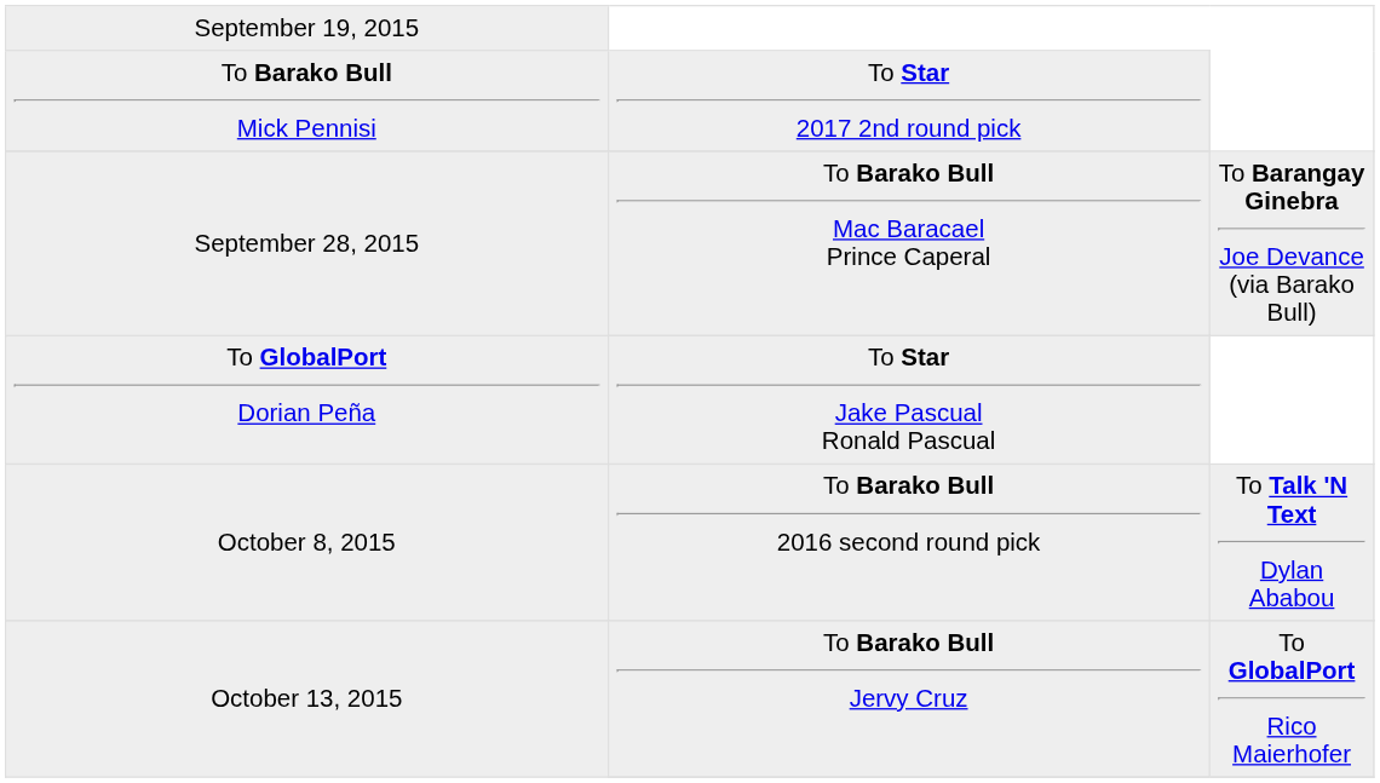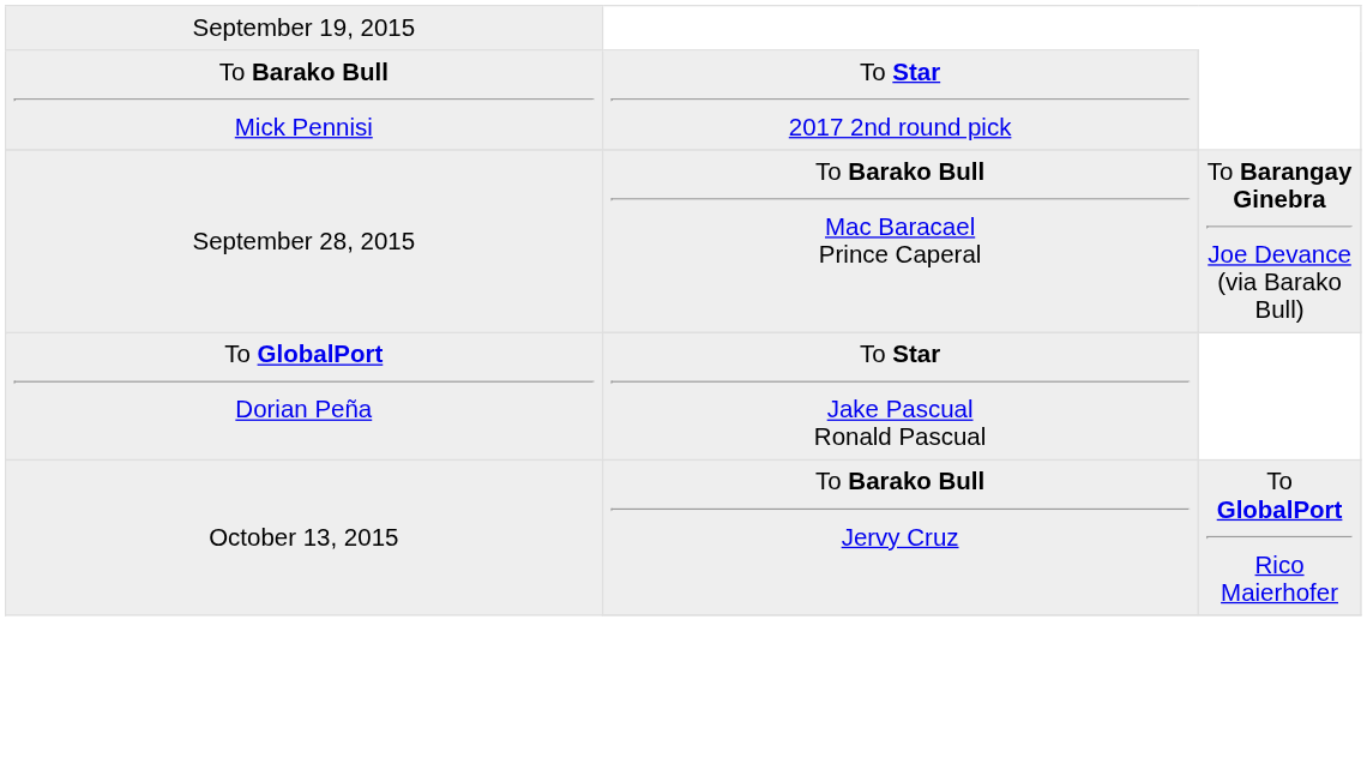 <table border=1 style="border-collapse:collapse; text-align: center; width: 100%" bordercolor="#DFDFDF"  cellpadding="5">
 <tr bgcolor="eeeeee">
 <td rowspan=2>September 19, 2015 <br></td>
 </tr>
 <tr>
 </tr>
 <tr bgcolor="eeeeee">
 <td style="width:44%" valign="top">To <strong>Barako Bull</strong><hr><a href='#'>Mick Pennisi</a></td>
 <td style="width:44%" valign="top">To <strong><a href='#'>Star</a></strong><hr><a href='#'>2017 2nd round pick</a></td>
 </tr>
 <tr>
 </tr>
 <tr bgcolor="eeeeee">
 <td rowspan=2>September 28, 2015 <br></td>
 <td style="width:44%" valign="top">To <strong>Barako Bull</strong><hr><a href='#'>Mac Baracael</a><br>Prince Caperal</td>
 <td style="width:44%" valign="top">To <strong>Barangay Ginebra</strong><hr><a href='#'>Joe Devance</a> (via Barako Bull)</td>
 </tr>
 <tr>
 </tr>
 <tr bgcolor="eeeeee">
 <td style="width:44%" valign="top">To <strong><a href='#'>GlobalPort</a></strong><hr><a href='#'>Dorian Peña</a></td>
 <td style="width:44%" valign="top">To <strong>Star</strong><hr><a href='#'>Jake Pascual</a><br>Ronald Pascual</td>
 </tr>
 <tr>
 </tr>
-<tr bgcolor="eeeeee">
-<td>October 8, 2015</td>
-<td style="width:44%" valign="top">To <strong>Barako Bull</strong><hr>2016 second round pick</td>
-<td style="width:44%" valign="top">To <strong><a href='#'>Talk 'N Text</a></strong><hr><a href='#'>Dylan Ababou</a></td>
-</tr>
 <tr>
 </tr>
 <tr bgcolor="eeeeee">
 <td rowspan=2>October 13, 2015</td>
 <td style="width:44%" valign="top">To <strong>Barako Bull</strong><hr> <a href='#'>Jervy Cruz</a></td>
 <td style="width:44%" valign="top">To <strong><a href='#'>GlobalPort</a></strong><hr> <a href='#'>Rico Maierhofer</a></td>
 </tr>
 <tr>
 </tr>
 </table>
